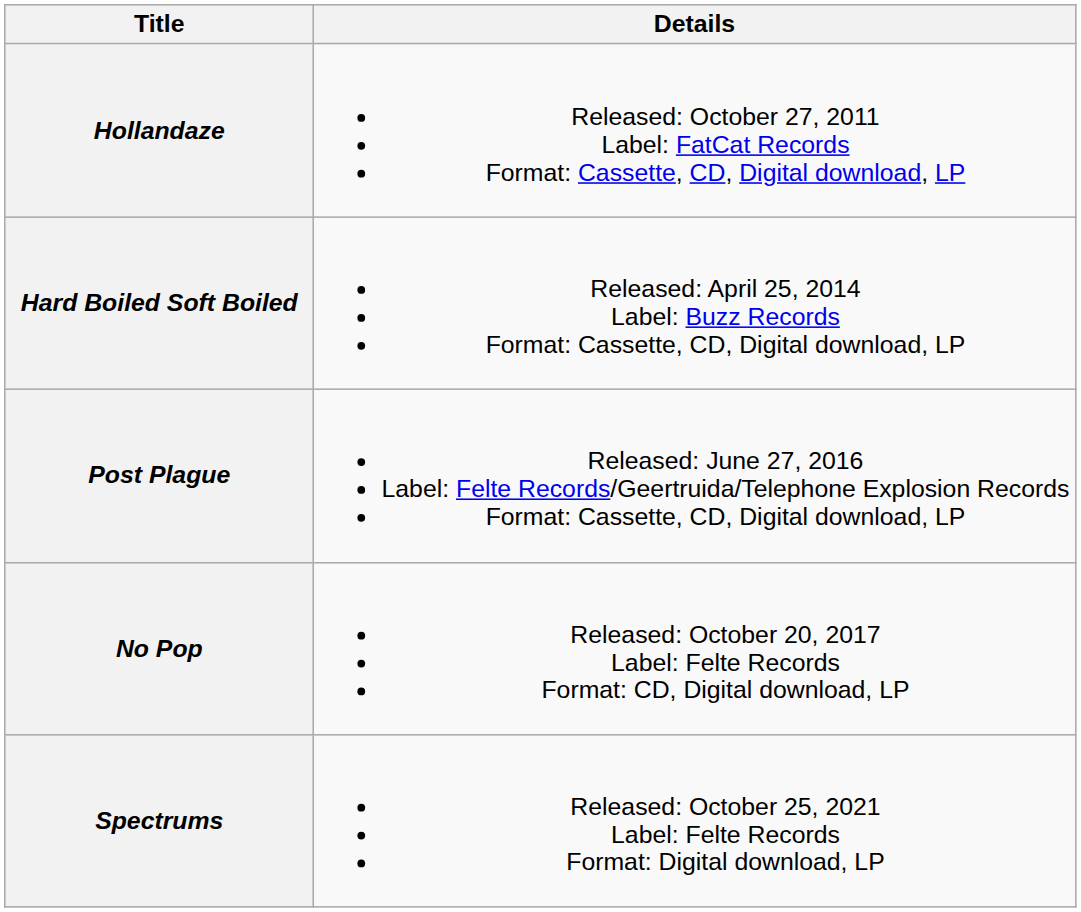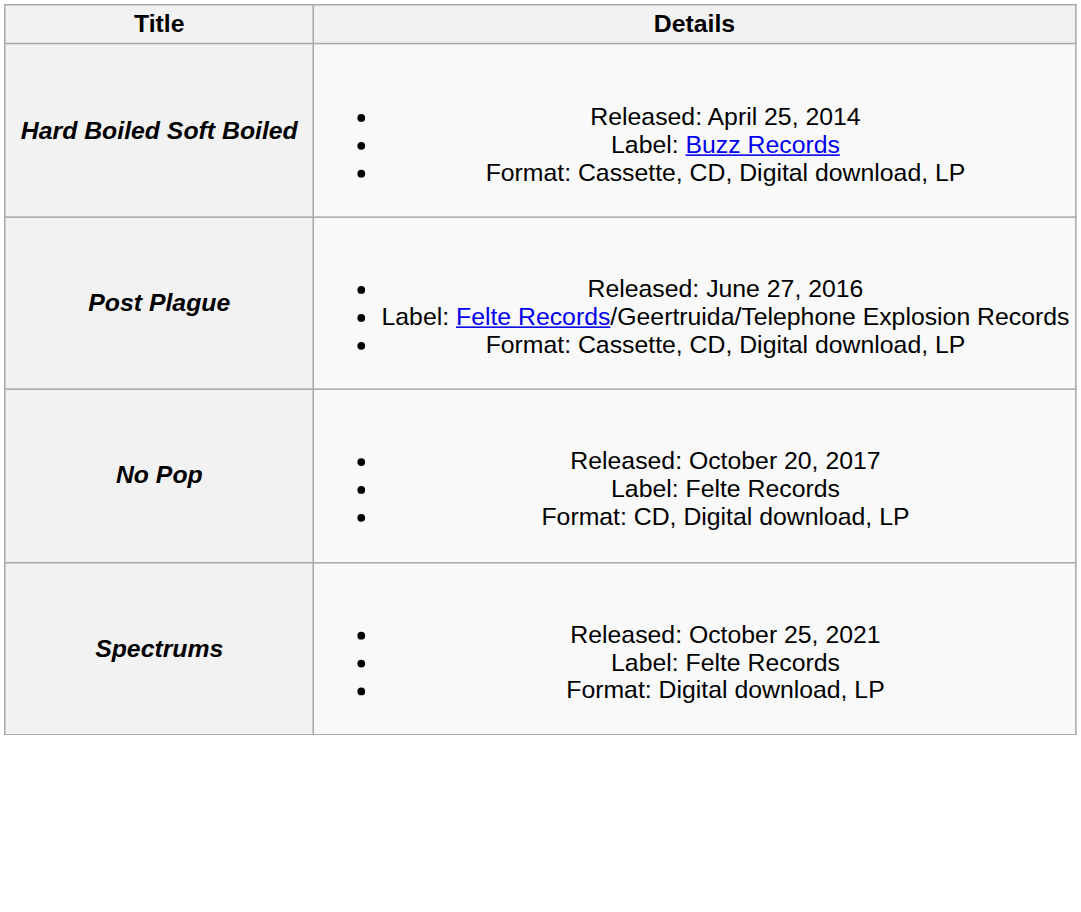 <table class="wikitable plainrowheaders" style="text-align:center">
 <tr>
 <th rowspan="1" scope="col" style="width:12em;">Title</th>
 <th rowspan="1" scope="col">Details</th>
-</tr>
-<tr>
-<th scope="row"><em>Hollandaze</em></th>
-<td><br><ul><li>Released: October 27, 2011</li><li>Label: <a href='#'>FatCat Records</a></li><li>Format: <a href='#'>Cassette</a>, <a href='#'>CD</a>, <a href='#'>Digital download</a>, <a href='#'>LP</a></li></ul></td>
 </tr>
 <tr>
 <th scope="row"><em>Hard Boiled Soft Boiled</em></th>
 <td><br><ul><li>Released: April 25, 2014</li><li>Label: <a href='#'>Buzz Records</a></li><li>Format: Cassette, CD, Digital download, LP</li></ul></td>
 </tr>
 <tr>
 <th scope="row"><em>Post Plague</em></th>
 <td><br><ul><li>Released: June 27, 2016</li><li>Label: <a href='#'>Felte Records</a>/Geertruida/Telephone Explosion Records</li><li>Format: Cassette, CD, Digital download, LP</li></ul></td>
 </tr>
 <tr>
 <th scope="row"><em>No Pop</em></th>
 <td><br><ul><li>Released: October 20, 2017</li><li>Label: Felte Records</li><li>Format: CD, Digital download, LP</li></ul></td>
 </tr>
 <tr>
 <th scope="row"><em>Spectrums</em></th>
 <td><br><ul><li>Released: October 25, 2021</li><li>Label: Felte Records</li><li>Format: Digital download, LP</li></ul></td>
 </tr>
 </table>
